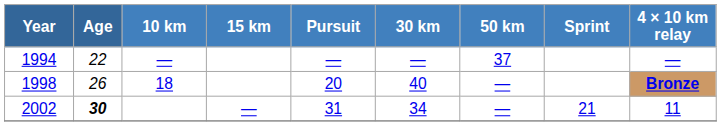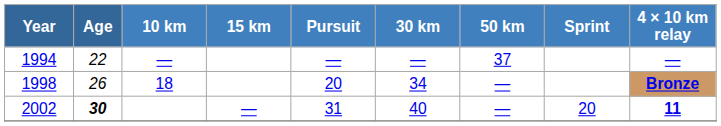 <table class="wikitable" style="font-size:95%; text-align:center; border:grey solid 1px; border-collapse:collapse; background:#ffffff;">
 <tr>
 <th style="background-color:#369; color:white; width:60px;"> Year </th>
 <th style="background-color:#369; color:white; width:40px;"> Age </th>
 <th style="background-color:#4180be; color:white; width:75px;"> 10 km </th>
 <th style="background-color:#4180be; color:white; width:75px;"> 15 km </th>
 <th style="background-color:#4180be; color:white; width:75px;"> Pursuit </th>
 <th style="background-color:#4180be; color:white; width:75px;"> 30 km </th>
 <th style="background-color:#4180be; color:white; width:75px;"> 50 km </th>
 <th style="background-color:#4180be; color:white; width:75px;"> Sprint </th>
 <th style="background-color:#4180be; color:white; width:75px;"> 4 × 10 km <br> relay </th>
 </tr>
 <tr>
 <td><a href='#'>1994</a></td>
 <td><em>22</em></td>
 <td><a href='#'>—</a></td>
 <td></td>
 <td><a href='#'>—</a></td>
 <td><a href='#'>—</a></td>
 <td><a href='#'>37</a></td>
 <td></td>
 <td><a href='#'>—</a></td>
 </tr>
 <tr>
 <td><a href='#'>1998</a></td>
 <td><em>26</em></td>
 <td><a href='#'>18</a></td>
 <td></td>
 <td><a href='#'>20</a></td>
-<td><a href='#'>40</a></td>
+<td><a href='#'>34</a></td>
 <td><a href='#'>—</a></td>
 <td></td>
 <td bgcolor="cc9966"><a href='#'><strong>Bronze</strong></a></td>
 </tr>
 <tr>
 <td><a href='#'>2002</a></td>
 <td><strong><em>30</em></strong></td>
 <td></td>
 <td><a href='#'>—</a></td>
 <td><a href='#'>31</a></td>
-<td><a href='#'>34</a></td>
+<td><a href='#'>40</a></td>
 <td><a href='#'>—</a></td>
-<td><a href='#'>21</a></td>
-<td><a href='#'>11</a></td>
+<td><a href='#'>20</a></td>
+<td><strong><a href='#'>11</a></strong></td>
 </tr>
 <tr>
 </tr>
 </table>
